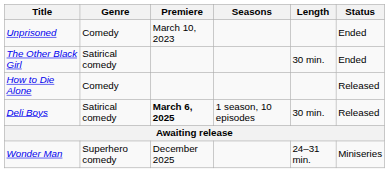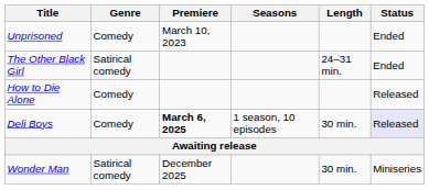 <table class="wikitable sortable" style="width:100%;">
 <tr>
 <th>Title</th>
 <th>Genre</th>
 <th>Premiere</th>
 <th>Seasons</th>
 <th>Length</th>
 <th>Status</th>
 </tr>
 <tr>
 <td><em><a href='#'>Unprisoned</a></em></td>
 <td>Comedy</td>
 <td>March 10, 2023</td>
 <td></td>
 <td></td>
 <td>Ended</td>
 </tr>
 <tr>
 <td><em><a href='#'>The Other Black Girl</a></em></td>
 <td>Satirical comedy</td>
 <td></td>
 <td></td>
-<td>30 min.</td>
+<td>24–31 min.</td>
 <td>Ended</td>
 </tr>
 <tr>
 <td><em><a href='#'>How to Die Alone</a></em></td>
 <td>Comedy</td>
 <td></td>
 <td></td>
 <td></td>
 <td>Released</td>
 </tr>
 <tr>
 <td><em><a href='#'>Deli Boys</a></em></td>
-<td>Satirical comedy</td>
+<td>Comedy</td>
 <td><strong>March 6, 2025 </strong></td>
 <td>1 season, 10 episodes</td>
 <td>30 min.</td>
-<td>Released</td>
+<td style="background: lavender;">Released</td>
 </tr>
 <tr>
 <th colspan="6">Awaiting release</th>
 </tr>
 <tr>
 <td><em><a href='#'>Wonder Man</a></em></td>
-<td>Superhero comedy</td>
+<td>Satirical comedy</td>
 <td>December 2025</td>
 <td></td>
-<td>24–31 min.</td>
+<td>30 min.</td>
 <td>Miniseries</td>
 </tr>
 </table>
